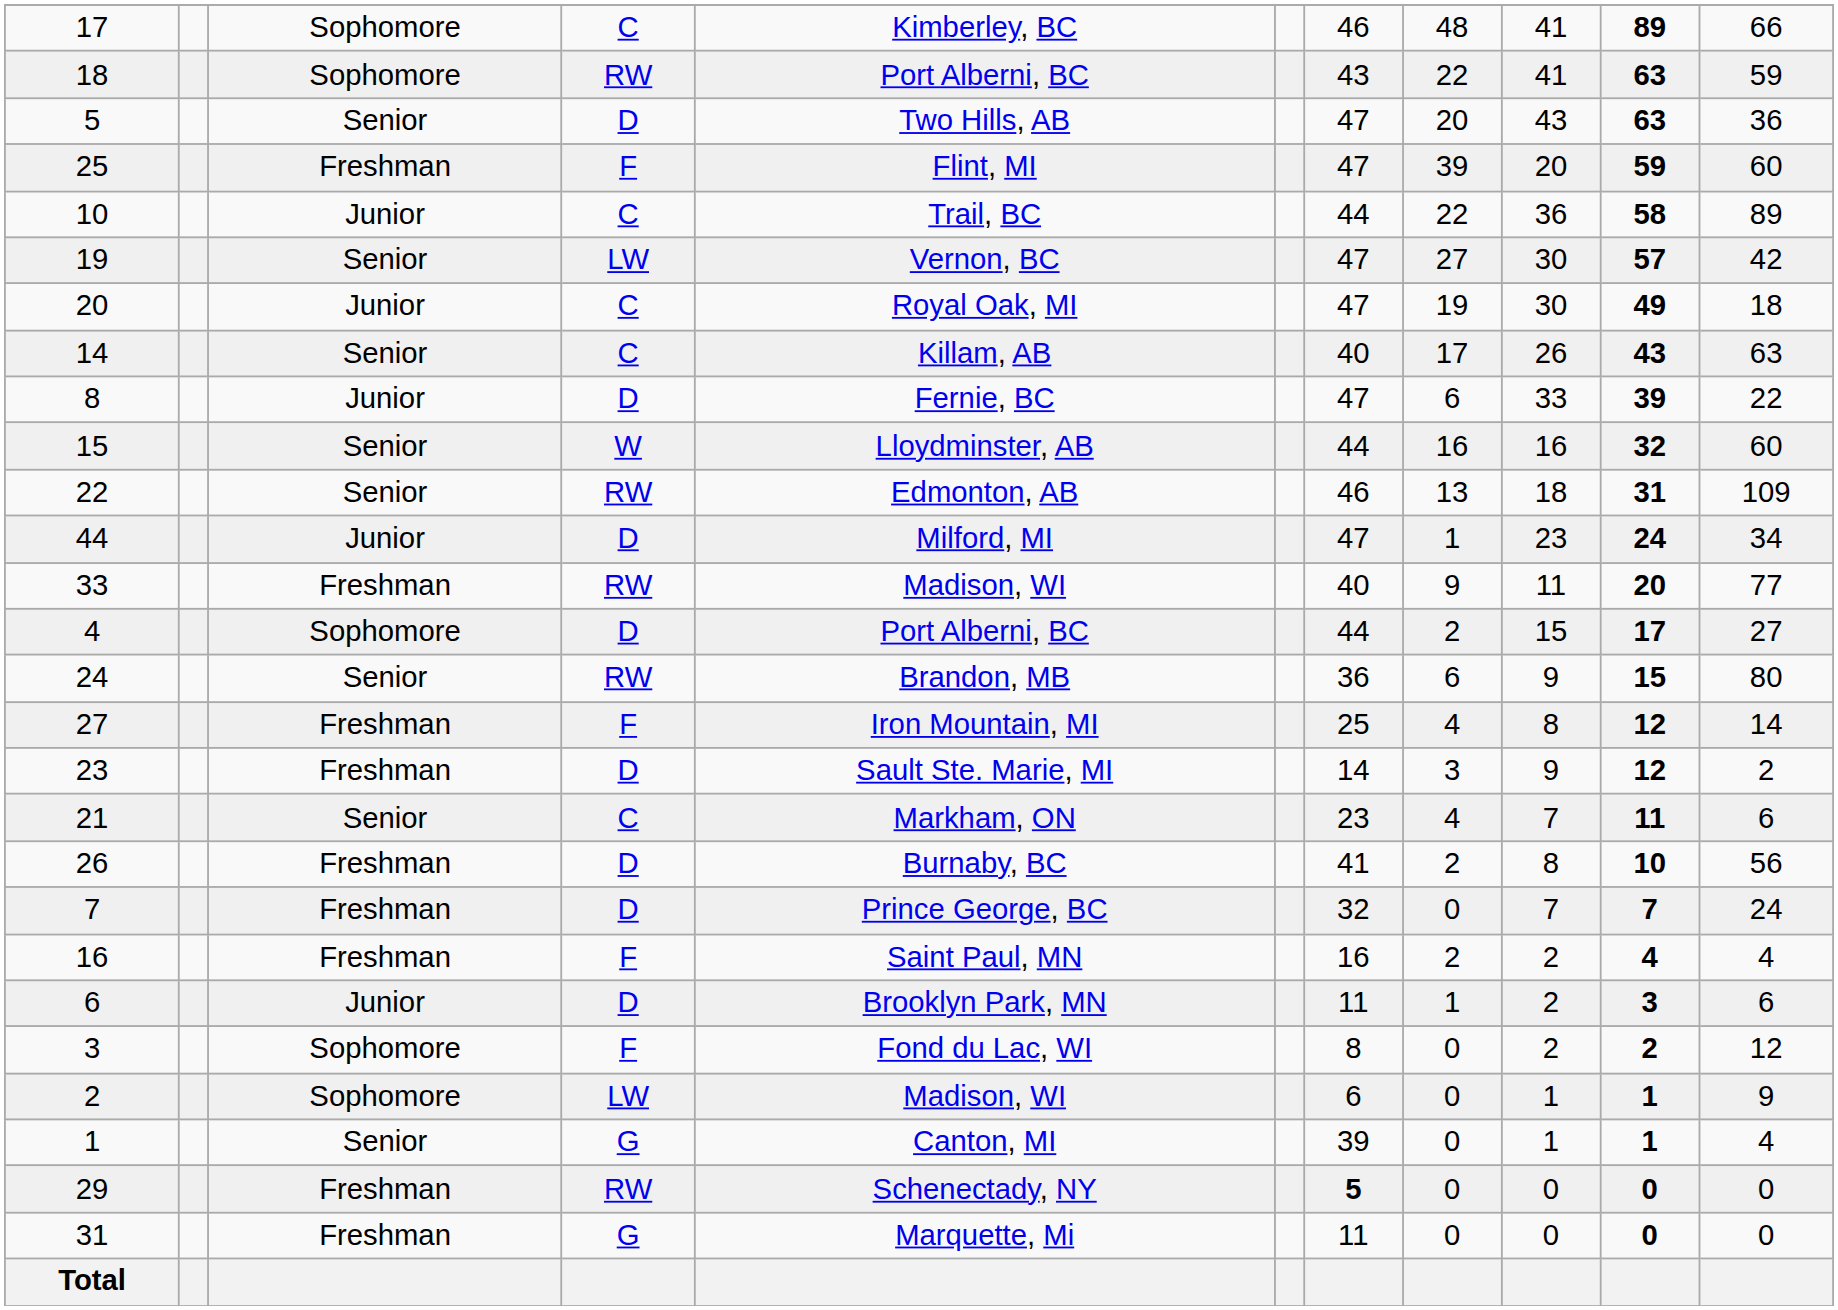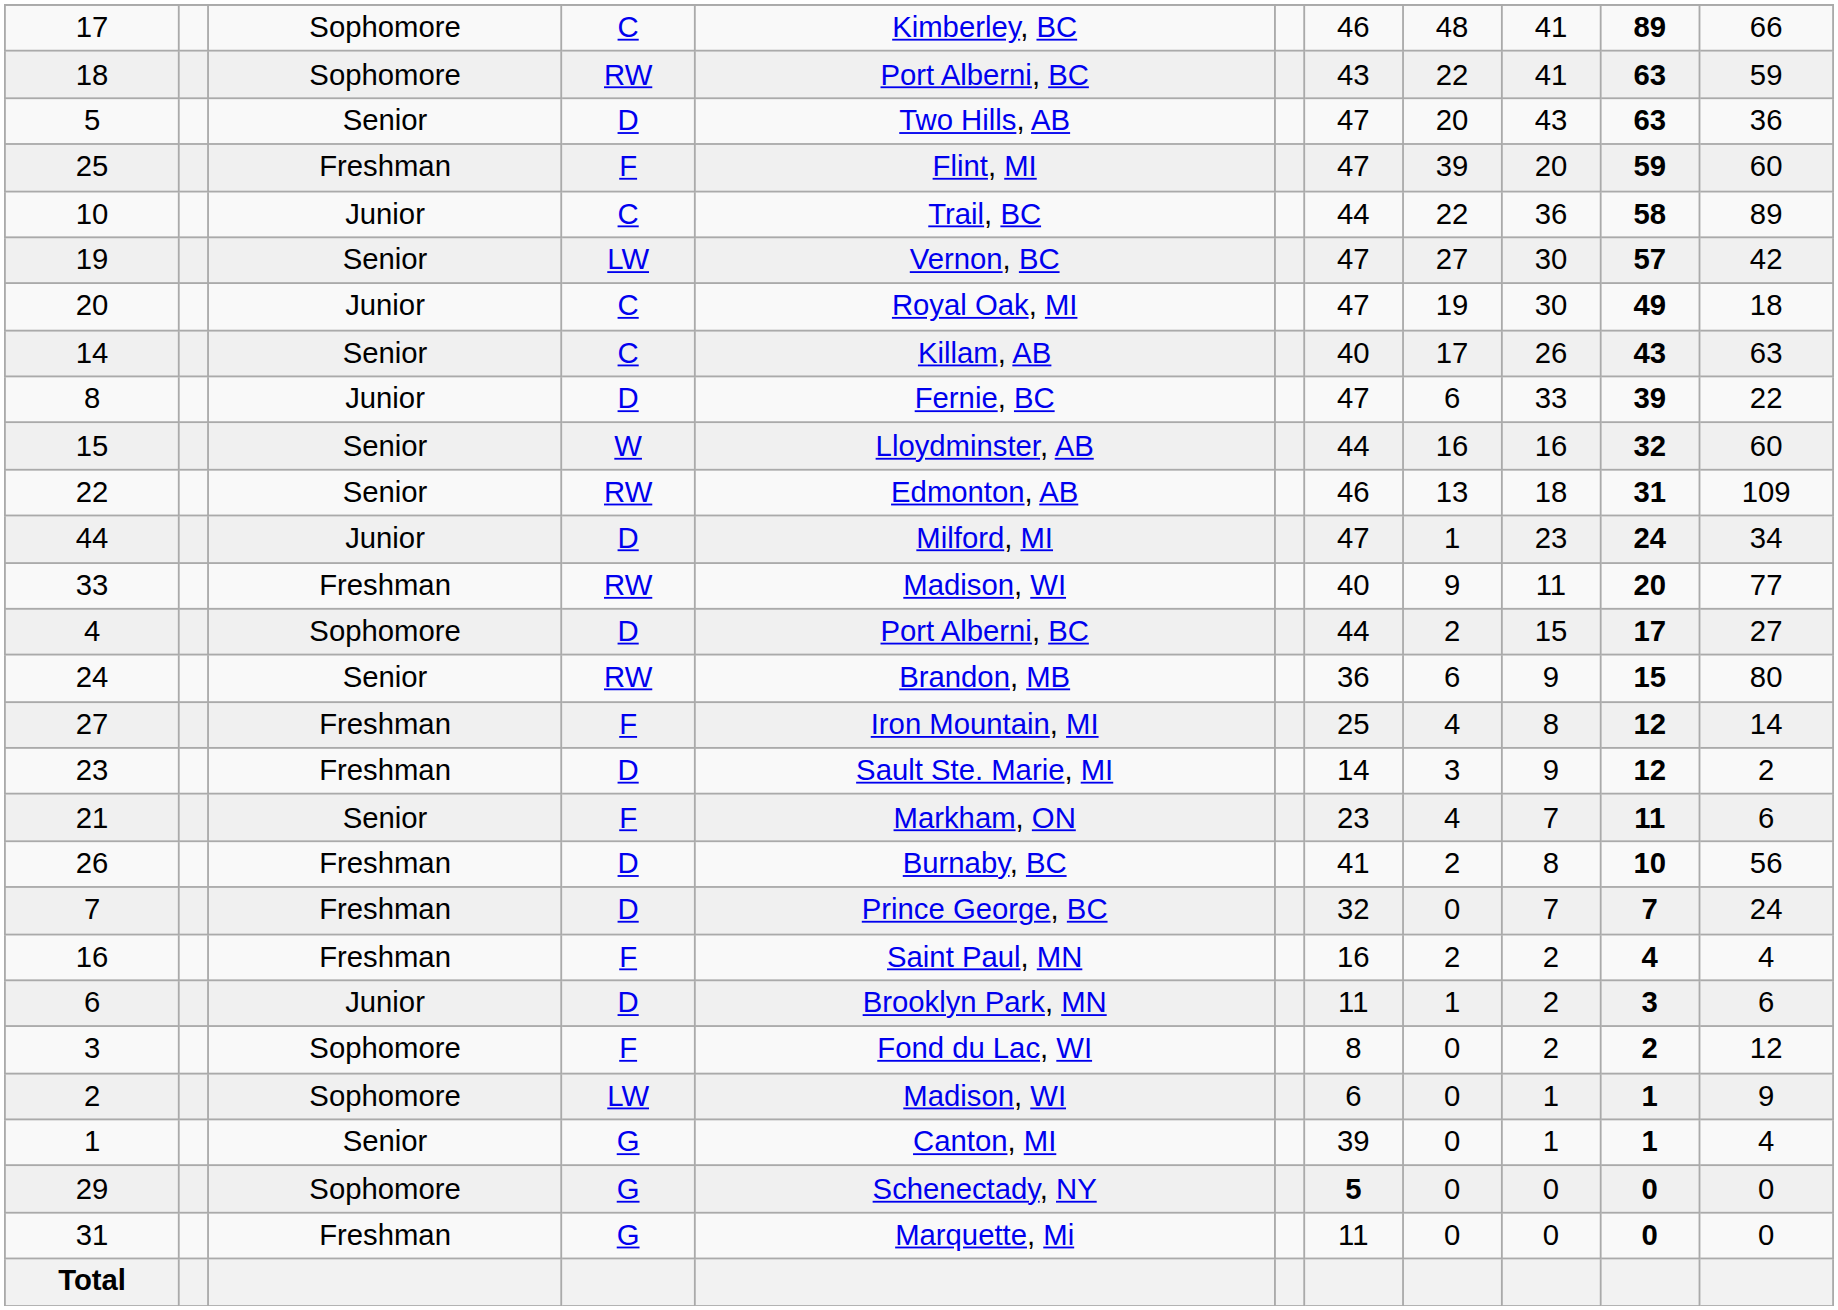 <table class="wikitable sortable" width ="1000">
 <tr align="center">
 </tr>
 <tr align="center" bgcolor="">
 <td>17</td>
 <td></td>
 <td>Sophomore</td>
 <td><a href='#'>C</a></td>
 <td><a href='#'>Kimberley</a>, <a href='#'>BC</a></td>
 <td></td>
 <td>46</td>
 <td>48</td>
 <td>41</td>
 <td><strong>89</strong></td>
 <td>66</td>
 </tr>
 <tr align="center" bgcolor="#f0f0f0">
 <td>18</td>
 <td></td>
 <td>Sophomore</td>
 <td><a href='#'>RW</a></td>
 <td><a href='#'>Port Alberni</a>, <a href='#'>BC</a></td>
 <td></td>
 <td>43</td>
 <td>22</td>
 <td>41</td>
 <td><strong>63</strong></td>
 <td>59</td>
 </tr>
 <tr align="center" bgcolor="">
 <td>5</td>
 <td></td>
 <td>Senior</td>
 <td><a href='#'>D</a></td>
 <td><a href='#'>Two Hills</a>, <a href='#'>AB</a></td>
 <td></td>
 <td>47</td>
 <td>20</td>
 <td>43</td>
 <td><strong>63</strong></td>
 <td>36</td>
 </tr>
 <tr align="center" bgcolor="#f0f0f0">
 <td>25</td>
 <td></td>
 <td>Freshman</td>
 <td><a href='#'>F</a></td>
 <td><a href='#'>Flint</a>, <a href='#'>MI</a></td>
 <td></td>
 <td>47</td>
 <td>39</td>
 <td>20</td>
 <td><strong>59</strong></td>
 <td>60</td>
 </tr>
 <tr align="center" bgcolor="">
 <td>10</td>
 <td></td>
 <td>Junior</td>
 <td><a href='#'>C</a></td>
 <td><a href='#'>Trail</a>, <a href='#'>BC</a></td>
 <td></td>
 <td>44</td>
 <td>22</td>
 <td>36</td>
 <td><strong>58</strong></td>
 <td>89</td>
 </tr>
 <tr align="center" bgcolor="#f0f0f0">
 <td>19</td>
 <td></td>
 <td>Senior</td>
 <td><a href='#'>LW</a></td>
 <td><a href='#'>Vernon</a>, <a href='#'>BC</a></td>
 <td></td>
 <td>47</td>
 <td>27</td>
 <td>30</td>
 <td><strong>57</strong></td>
 <td>42</td>
 </tr>
 <tr align="center" bgcolor=>
 <td>20</td>
 <td></td>
 <td>Junior</td>
 <td><a href='#'>C</a></td>
 <td><a href='#'>Royal Oak</a>, <a href='#'>MI</a></td>
 <td></td>
 <td>47</td>
 <td>19</td>
 <td>30</td>
 <td><strong>49</strong></td>
 <td>18</td>
 </tr>
 <tr align="center" bgcolor="#f0f0f0">
 <td>14</td>
 <td></td>
 <td>Senior</td>
 <td><a href='#'>C</a></td>
 <td><a href='#'>Killam</a>, <a href='#'>AB</a></td>
 <td></td>
 <td>40</td>
 <td>17</td>
 <td>26</td>
 <td><strong>43</strong></td>
 <td>63</td>
 </tr>
 <tr align="center" bgcolor="">
 <td>8</td>
 <td></td>
 <td>Junior</td>
 <td><a href='#'>D</a></td>
 <td><a href='#'>Fernie</a>, <a href='#'>BC</a></td>
 <td></td>
 <td>47</td>
 <td>6</td>
 <td>33</td>
 <td><strong>39</strong></td>
 <td>22</td>
 </tr>
 <tr align="center" bgcolor="#f0f0f0">
 <td>15</td>
 <td></td>
 <td>Senior</td>
 <td><a href='#'>W</a></td>
 <td><a href='#'>Lloydminster</a>, <a href='#'>AB</a></td>
 <td></td>
 <td>44</td>
 <td>16</td>
 <td>16</td>
 <td><strong>32</strong></td>
 <td>60</td>
 </tr>
 <tr align="center" bgcolor="">
 <td>22</td>
 <td></td>
 <td>Senior</td>
 <td><a href='#'>RW</a></td>
 <td><a href='#'>Edmonton</a>, <a href='#'>AB</a></td>
 <td></td>
 <td>46</td>
 <td>13</td>
 <td>18</td>
 <td><strong>31</strong></td>
 <td>109</td>
 </tr>
 <tr align="center" bgcolor="#f0f0f0">
 <td>44</td>
 <td></td>
 <td>Junior</td>
 <td><a href='#'>D</a></td>
 <td><a href='#'>Milford</a>, <a href='#'>MI</a></td>
 <td></td>
 <td>47</td>
 <td>1</td>
 <td>23</td>
 <td><strong>24</strong></td>
 <td>34</td>
 </tr>
 <tr align="center" bgcolor="">
 <td>33</td>
 <td></td>
 <td>Freshman</td>
 <td><a href='#'>RW</a></td>
 <td><a href='#'>Madison</a>, <a href='#'>WI</a></td>
 <td></td>
 <td>40</td>
 <td>9</td>
 <td>11</td>
 <td><strong>20</strong></td>
 <td>77</td>
 </tr>
 <tr align="center" bgcolor="#f0f0f0">
 <td>4</td>
 <td></td>
 <td>Sophomore</td>
 <td><a href='#'>D</a></td>
 <td><a href='#'>Port Alberni</a>, <a href='#'>BC</a></td>
 <td></td>
 <td>44</td>
 <td>2</td>
 <td>15</td>
 <td><strong>17</strong></td>
 <td>27</td>
 </tr>
 <tr align="center" bgcolor="">
 <td>24</td>
 <td></td>
 <td>Senior</td>
 <td><a href='#'>RW</a></td>
 <td><a href='#'>Brandon</a>, <a href='#'>MB</a></td>
 <td></td>
 <td>36</td>
 <td>6</td>
 <td>9</td>
 <td><strong>15</strong></td>
 <td>80</td>
 </tr>
 <tr align="center" bgcolor="#f0f0f0">
 <td>27</td>
 <td></td>
 <td>Freshman</td>
 <td><a href='#'>F</a></td>
 <td><a href='#'>Iron Mountain</a>, <a href='#'>MI</a></td>
 <td></td>
 <td>25</td>
 <td>4</td>
 <td>8</td>
 <td><strong>12</strong></td>
 <td>14</td>
 </tr>
 <tr align="center" bgcolor="">
 <td>23</td>
 <td></td>
 <td>Freshman</td>
 <td><a href='#'>D</a></td>
 <td><a href='#'>Sault Ste. Marie</a>, <a href='#'>MI</a></td>
 <td></td>
 <td>14</td>
 <td>3</td>
 <td>9</td>
 <td><strong>12</strong></td>
 <td>2</td>
 </tr>
 <tr align="center" bgcolor="#f0f0f0">
 <td>21</td>
 <td></td>
 <td>Senior</td>
-<td><a href='#'>C</a></td>
+<td><a href='#'>F</a></td>
 <td><a href='#'>Markham</a>, <a href='#'>ON</a></td>
 <td></td>
 <td>23</td>
 <td>4</td>
 <td>7</td>
 <td><strong>11</strong></td>
 <td>6</td>
 </tr>
 <tr align="center" bgcolor="">
 <td>26</td>
 <td></td>
 <td>Freshman</td>
 <td><a href='#'>D</a></td>
 <td><a href='#'>Burnaby</a>, <a href='#'>BC</a></td>
 <td></td>
 <td>41</td>
 <td>2</td>
 <td>8</td>
 <td><strong>10</strong></td>
 <td>56</td>
 </tr>
 <tr align="center" bgcolor="#f0f0f0">
 <td>7</td>
 <td></td>
 <td>Freshman</td>
 <td><a href='#'>D</a></td>
 <td><a href='#'>Prince George</a>, <a href='#'>BC</a></td>
 <td></td>
 <td>32</td>
 <td>0</td>
 <td>7</td>
 <td><strong>7</strong></td>
 <td>24</td>
 </tr>
 <tr align="center" bgcolor="">
 <td>16</td>
 <td></td>
 <td>Freshman</td>
 <td><a href='#'>F</a></td>
 <td><a href='#'>Saint Paul</a>, <a href='#'>MN</a></td>
 <td></td>
 <td>16</td>
 <td>2</td>
 <td>2</td>
 <td><strong>4</strong></td>
 <td>4</td>
 </tr>
 <tr align="center" bgcolor="#f0f0f0">
 <td>6</td>
 <td></td>
 <td>Junior</td>
 <td><a href='#'>D</a></td>
 <td><a href='#'>Brooklyn Park</a>, <a href='#'>MN</a></td>
 <td></td>
 <td>11</td>
 <td>1</td>
 <td>2</td>
 <td><strong>3</strong></td>
 <td>6</td>
 </tr>
 <tr align="center" bgcolor="">
 <td>3</td>
 <td></td>
 <td>Sophomore</td>
 <td><a href='#'>F</a></td>
 <td><a href='#'>Fond du Lac</a>, <a href='#'>WI</a></td>
 <td></td>
 <td>8</td>
 <td>0</td>
 <td>2</td>
 <td><strong>2</strong></td>
 <td>12</td>
 </tr>
 <tr align="center" bgcolor="#f0f0f0">
 <td>2</td>
 <td></td>
 <td>Sophomore</td>
 <td><a href='#'>LW</a></td>
 <td><a href='#'>Madison</a>, <a href='#'>WI</a></td>
 <td></td>
 <td>6</td>
 <td>0</td>
 <td>1</td>
 <td><strong>1</strong></td>
 <td>9</td>
 </tr>
 <tr align="center" bgcolor="">
 <td>1</td>
 <td></td>
 <td>Senior</td>
 <td><a href='#'>G</a></td>
 <td><a href='#'>Canton</a>, <a href='#'>MI</a></td>
 <td></td>
 <td>39</td>
 <td>0</td>
 <td>1</td>
 <td><strong>1</strong></td>
 <td>4</td>
 </tr>
 <tr align="center" bgcolor="#f0f0f0">
 <td>29</td>
 <td></td>
-<td>Freshman</td>
-<td><a href='#'>RW</a></td>
+<td>Sophomore</td>
+<td><a href='#'>G</a></td>
 <td><a href='#'>Schenectady</a>, <a href='#'>NY</a></td>
 <td></td>
 <td><strong>5</strong></td>
 <td>0</td>
 <td>0</td>
 <td><strong>0</strong></td>
 <td>0</td>
 </tr>
 <tr align="center" bgcolor="">
 <td>31</td>
 <td></td>
 <td>Freshman</td>
 <td><a href='#'>G</a></td>
 <td><a href='#'>Marquette</a>, <a href='#'>Mi</a></td>
 <td></td>
 <td>11</td>
 <td>0</td>
 <td>0</td>
 <td><strong>0</strong></td>
 <td>0</td>
 </tr>
 <tr>
 <th>Total</th>
 <th></th>
 <th></th>
 <th></th>
 <th></th>
 <th></th>
 <th></th>
 <th></th>
 <th></th>
 <th></th>
 <th></th>
 </tr>
 </table>
